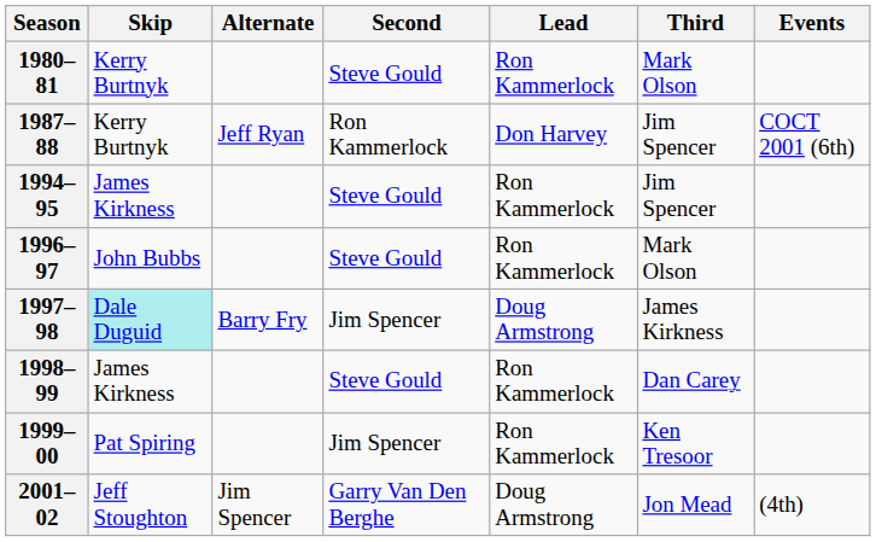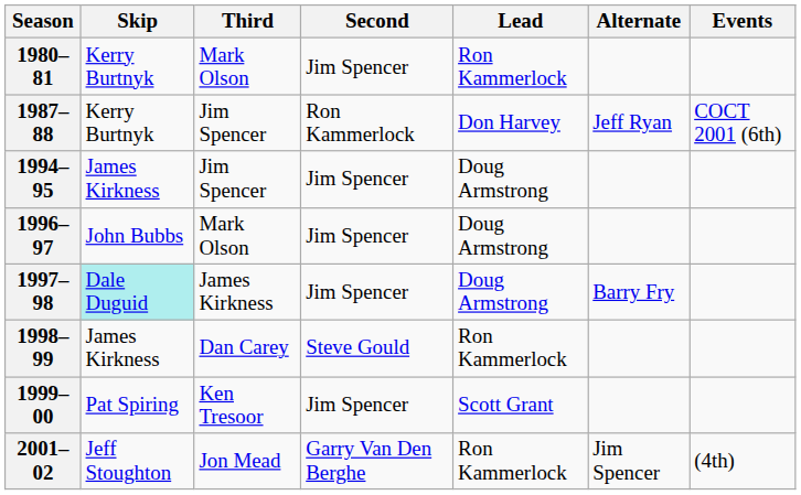 <table class="wikitable">
 <tr>
 <th scope="col">Season</th>
 <th scope="col">Skip</th>
-<th scope="col">Alternate</th>
+<th scope="col">Third</th>
 <th scope="col">Second</th>
 <th scope="col">Lead</th>
-<th scope="col">Third</th>
+<th scope="col">Alternate</th>
 <th scope="col">Events</th>
 </tr>
 <tr>
 <th scope="row">1980–81</th>
 <td><a href='#'>Kerry Burtnyk</a></td>
+<td><a href='#'>Mark Olson</a></td>
+<td>Jim Spencer</td>
+<td><a href='#'>Ron Kammerlock</a></td>
 <td></td>
-<td><a href='#'>Steve Gould</a></td>
-<td><a href='#'>Ron Kammerlock</a></td>
-<td><a href='#'>Mark Olson</a></td>
 <td> <br> </td>
 </tr>
 <tr>
 <th scope="row">1987–88</th>
 <td>Kerry Burtnyk</td>
-<td><a href='#'>Jeff Ryan</a></td>
+<td>Jim Spencer</td>
 <td>Ron Kammerlock</td>
 <td><a href='#'>Don Harvey</a></td>
-<td>Jim Spencer</td>
+<td><a href='#'>Jeff Ryan</a></td>
 <td><a href='#'>COCT 2001</a> (6th)</td>
 </tr>
 <tr>
 <th scope="row">1994–95</th>
 <td><a href='#'>James Kirkness</a></td>
+<td>Jim Spencer</td>
+<td>Jim Spencer</td>
+<td>Doug Armstrong</td>
 <td></td>
-<td><a href='#'>Steve Gould</a></td>
-<td>Ron Kammerlock</td>
-<td>Jim Spencer</td>
 <td></td>
 </tr>
 <tr>
 <th scope="row">1996–97</th>
 <td><a href='#'>John Bubbs</a></td>
+<td>Mark Olson</td>
+<td>Jim Spencer</td>
+<td>Doug Armstrong</td>
 <td></td>
-<td><a href='#'>Steve Gould</a></td>
-<td>Ron Kammerlock</td>
-<td>Mark Olson</td>
 <td></td>
 </tr>
 <tr>
 <th scope="row">1997–98</th>
 <td style="background: paleturquoise;"><a href='#'>Dale Duguid</a></td>
-<td><a href='#'>Barry Fry</a></td>
+<td>James Kirkness</td>
 <td>Jim Spencer</td>
 <td><a href='#'>Doug Armstrong</a></td>
-<td>James Kirkness</td>
+<td><a href='#'>Barry Fry</a></td>
 <td> </td>
 </tr>
 <tr>
 <th scope="row">1998–99</th>
 <td>James Kirkness</td>
-<td></td>
+<td><a href='#'>Dan Carey</a></td>
 <td><a href='#'>Steve Gould</a></td>
 <td>Ron Kammerlock</td>
-<td><a href='#'>Dan Carey</a></td>
+<td></td>
 <td></td>
 </tr>
 <tr>
 <th scope="row">1999–00</th>
 <td><a href='#'>Pat Spiring</a></td>
+<td><a href='#'>Ken Tresoor</a></td>
+<td>Jim Spencer</td>
+<td><a href='#'>Scott Grant</a></td>
 <td></td>
-<td>Jim Spencer</td>
-<td>Ron Kammerlock</td>
-<td><a href='#'>Ken Tresoor</a></td>
 <td></td>
 </tr>
 <tr>
 <th scope="row">2001–02</th>
 <td><a href='#'>Jeff Stoughton</a></td>
+<td><a href='#'>Jon Mead</a></td>
+<td><a href='#'>Garry Van Den Berghe</a></td>
+<td>Ron Kammerlock</td>
 <td>Jim Spencer</td>
-<td><a href='#'>Garry Van Den Berghe</a></td>
-<td>Doug Armstrong</td>
-<td><a href='#'>Jon Mead</a></td>
 <td> (4th)</td>
 </tr>
 </table>
